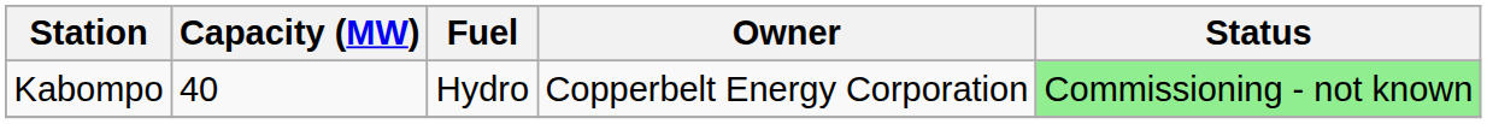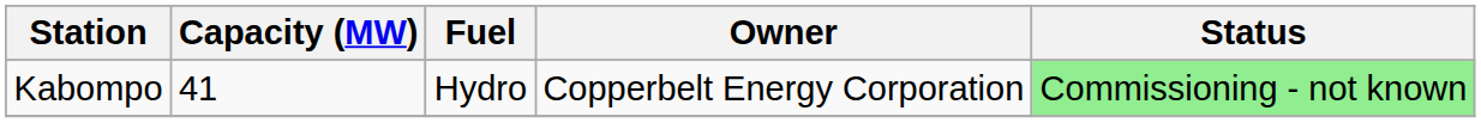 <table class="wikitable sortable">
 <tr>
 <th>Station</th>
 <th>Capacity (<a href='#'>MW</a>)</th>
 <th>Fuel</th>
 <th>Owner</th>
 <th>Status</th>
 </tr>
 <tr>
 <td>Kabompo</td>
-<td>40</td>
+<td>41</td>
 <td>Hydro</td>
 <td>Copperbelt Energy Corporation</td>
 <td style="background: lightgreen;">Commissioning - not known</td>
 </tr>
 <tr>
 </tr>
 </table>
